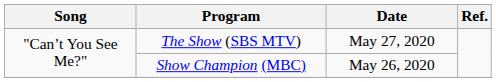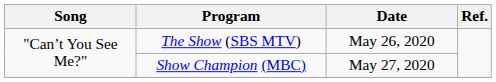 <table class="sortable wikitable" style=text-align:center>
 <tr>
 <th width="130">Song</th>
 <th width="190">Program</th>
 <th width="130">Date</th>
 <th class="unsortable">Ref.</th>
 </tr>
 <tr>
 <td rowspan="2">"Can’t You See Me?"</td>
 <td><em><a href='#'>The Show</a></em> (<a href='#'>SBS MTV</a>)</td>
-<td>May 27, 2020</td>
+<td>May 26, 2020</td>
 <td rowspan="2"></td>
 </tr>
 <tr>
 <td><em><a href='#'>Show Champion</a></em> <a href='#'>(MBC)</a></td>
-<td>May 26, 2020</td>
+<td>May 27, 2020</td>
 </tr>
 <tr>
 </tr>
 </table>
